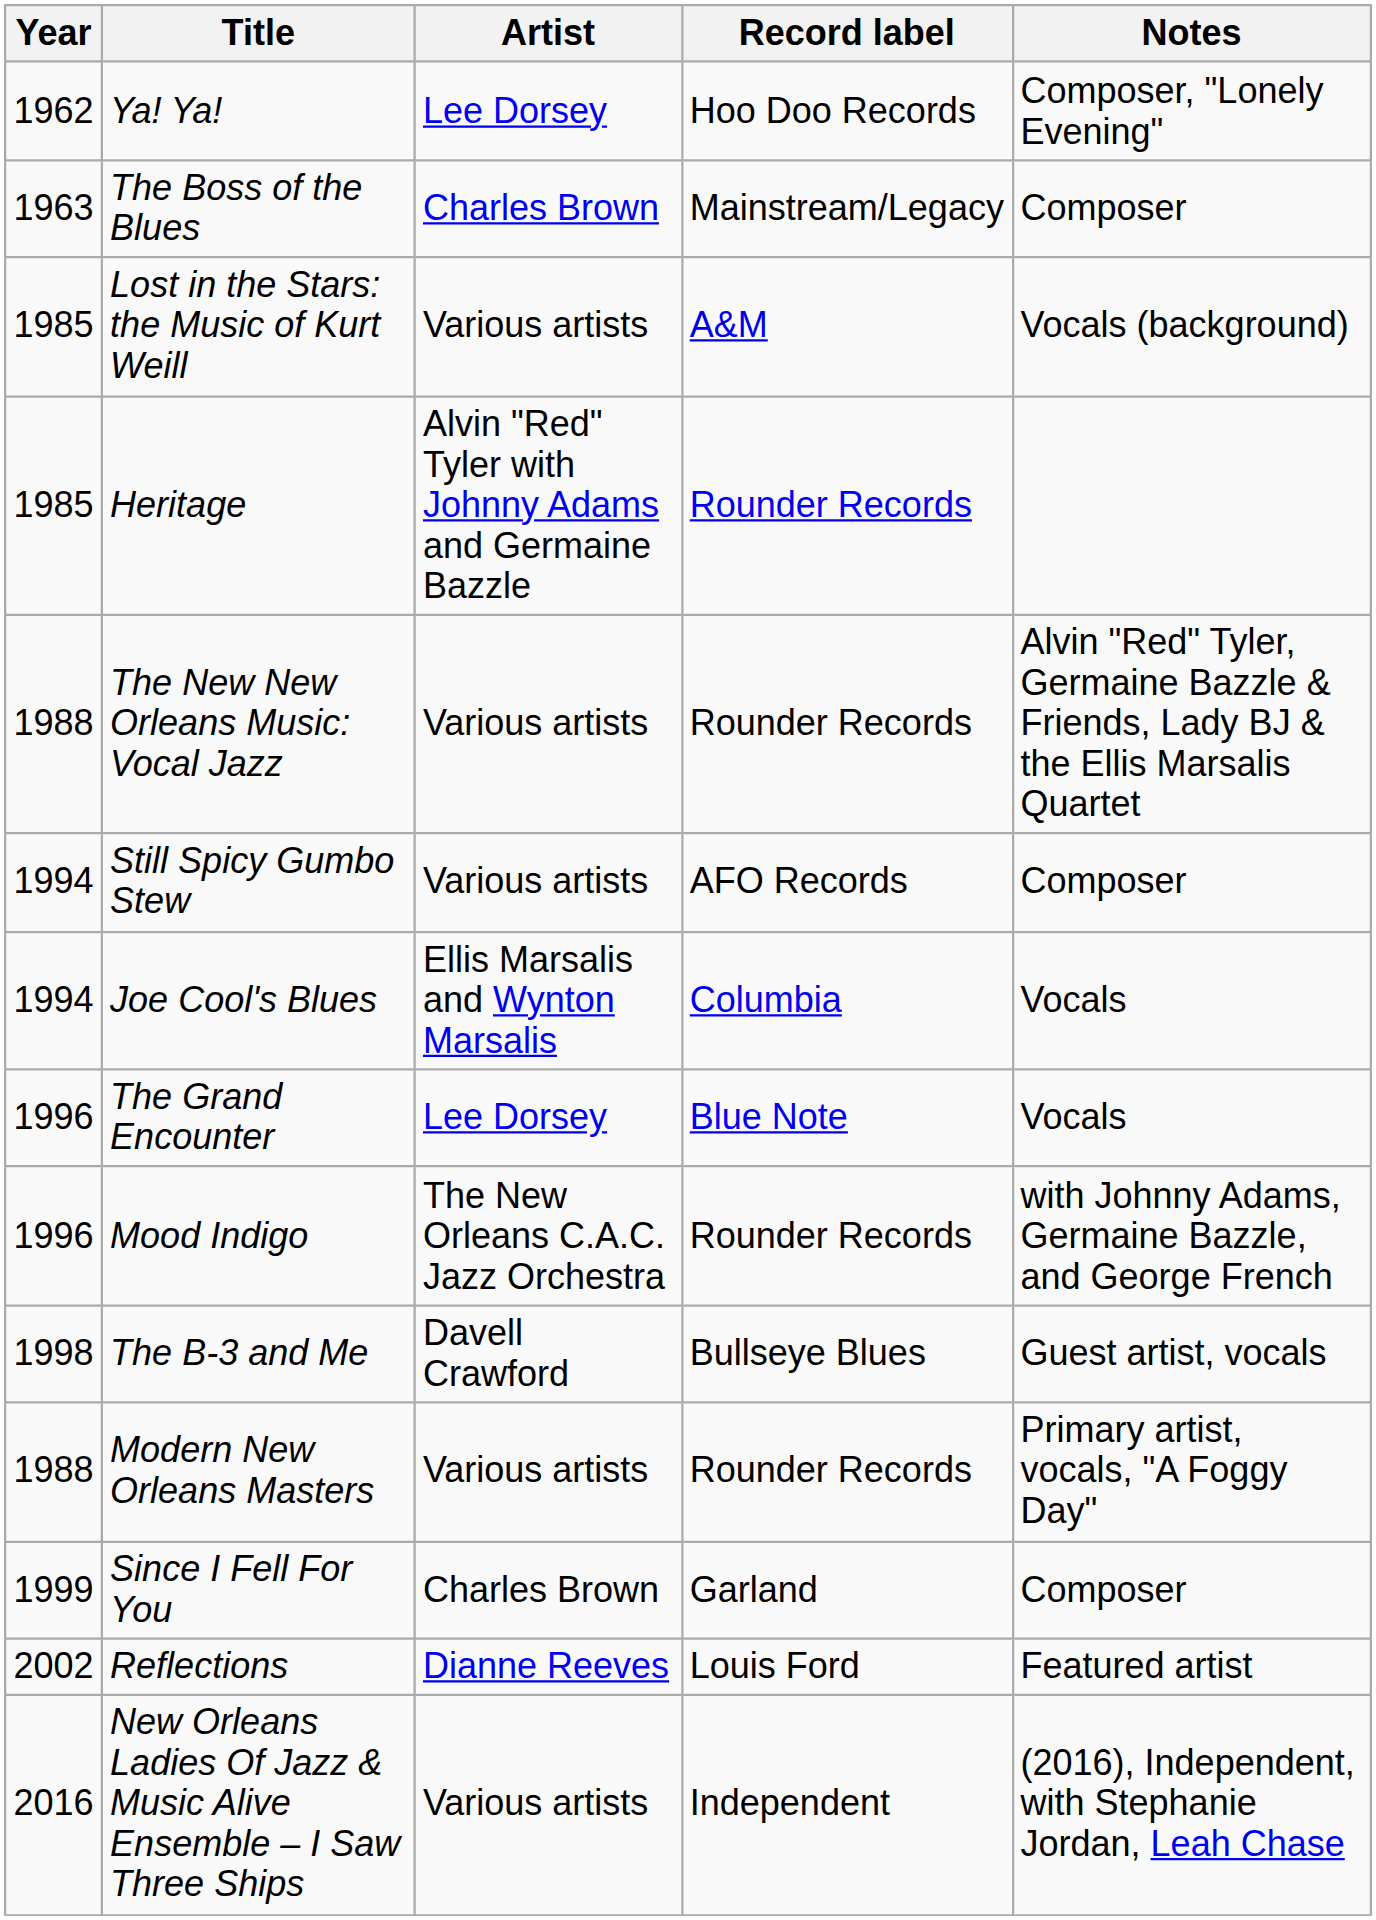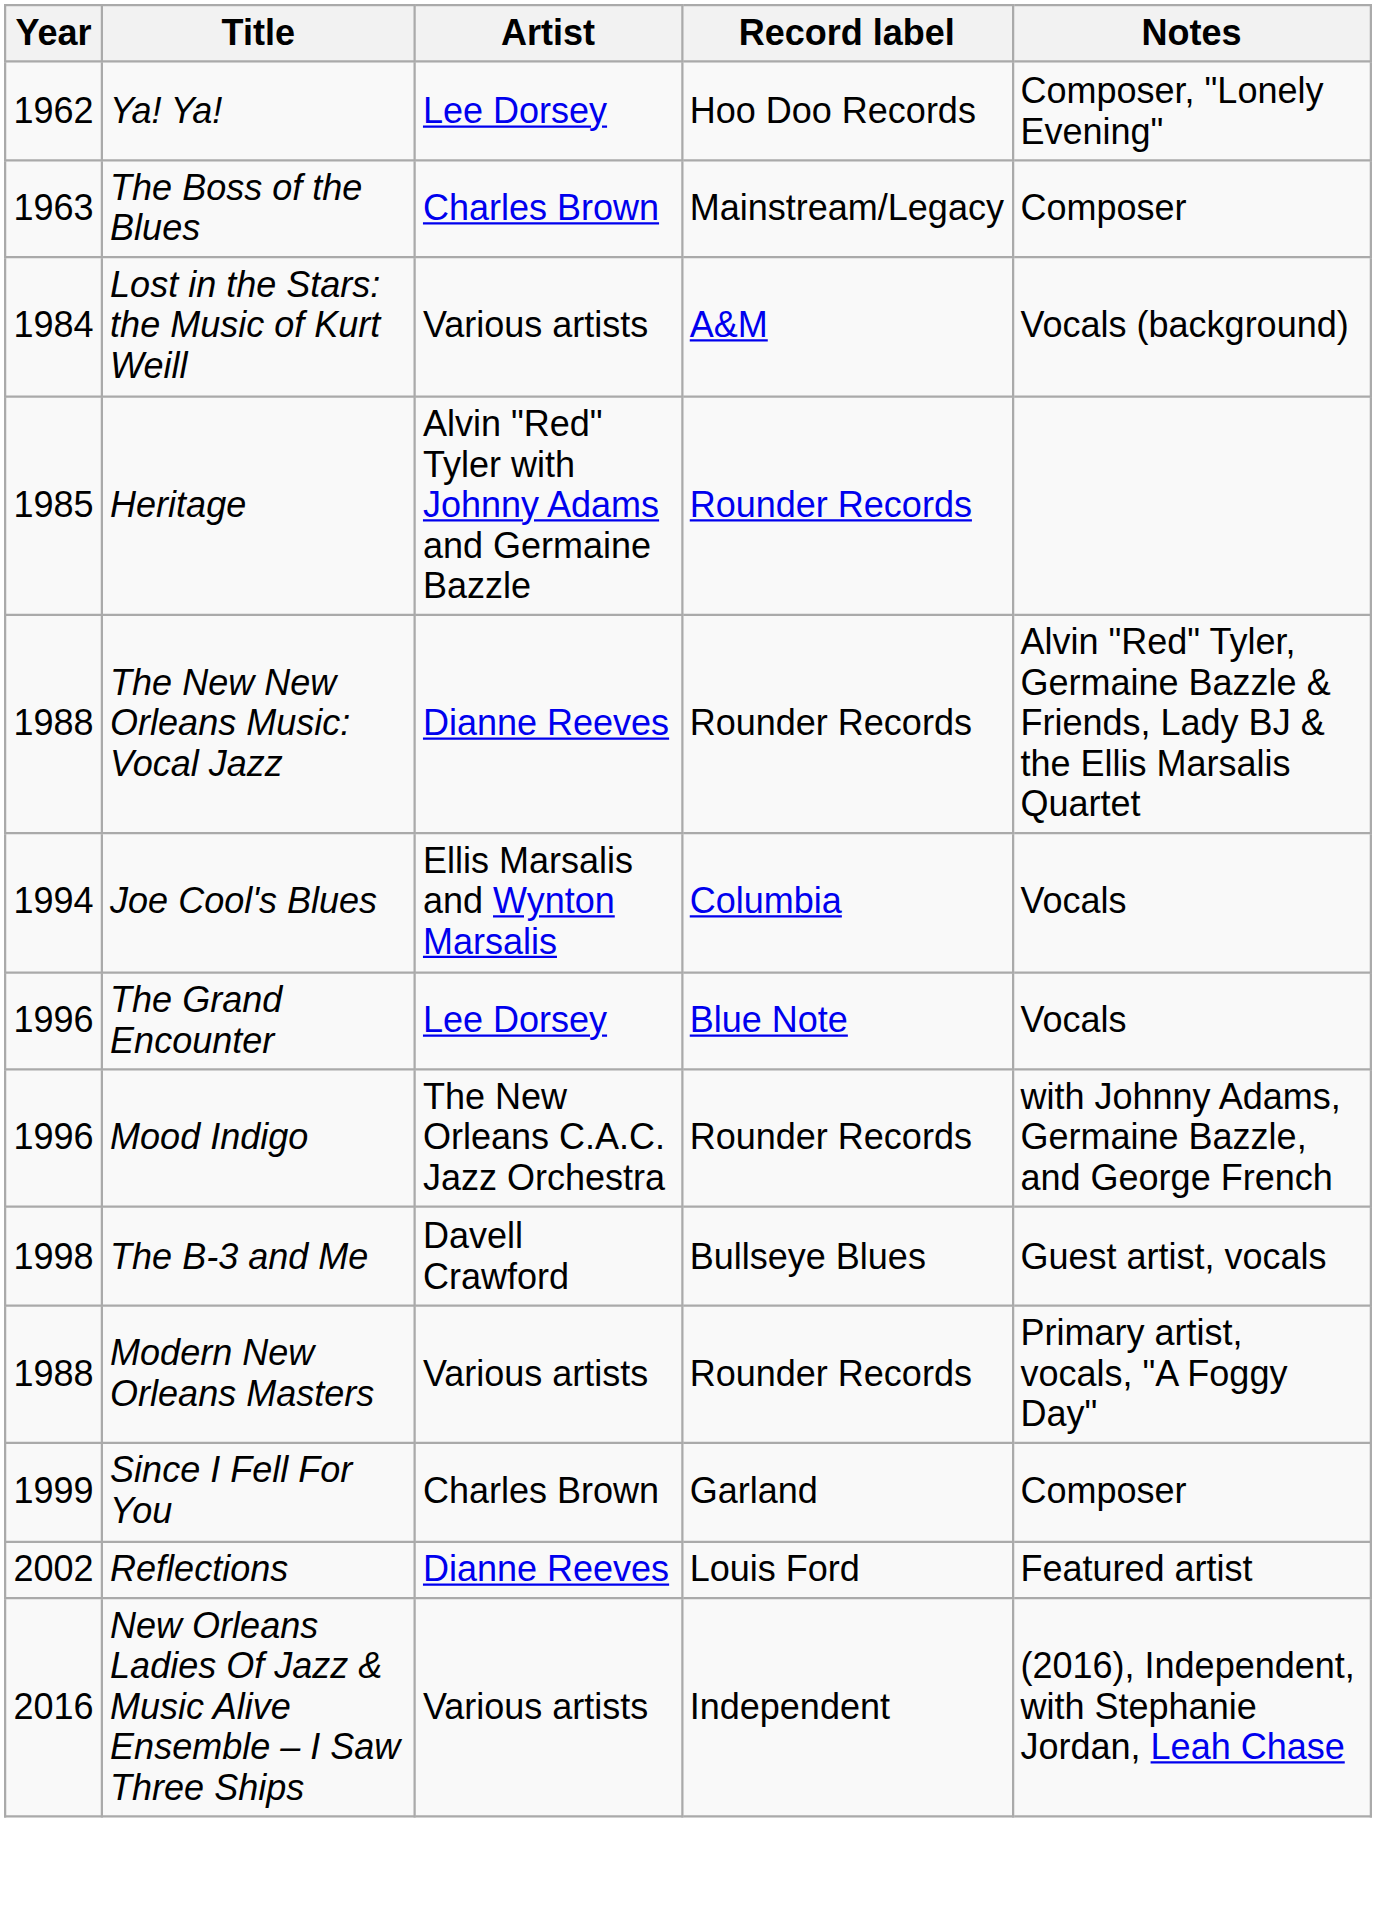 <table class="wikitable">
 <tr>
 <th>Year</th>
 <th>Title</th>
 <th>Artist</th>
 <th>Record label</th>
 <th>Notes</th>
 </tr>
 <tr>
 <td>1962</td>
 <td><em>Ya! Ya!</em></td>
 <td><a href='#'>Lee Dorsey</a></td>
 <td>Hoo Doo Records</td>
 <td>Composer, "Lonely Evening"</td>
 </tr>
 <tr>
 <td>1963</td>
 <td><em>The Boss of the Blues</em></td>
 <td><a href='#'>Charles Brown</a></td>
 <td>Mainstream/Legacy</td>
 <td>Composer</td>
 </tr>
 <tr>
-<td>1985</td>
+<td>1984</td>
 <td><em>Lost in the Stars: the Music of Kurt Weill</em></td>
 <td>Various artists</td>
 <td><a href='#'>A&M</a></td>
 <td>Vocals (background)</td>
 </tr>
 <tr>
 <td>1985</td>
 <td><em>Heritage</em></td>
 <td>Alvin "Red" Tyler with <a href='#'>Johnny Adams</a> and Germaine Bazzle</td>
 <td><a href='#'>Rounder Records</a></td>
 <td></td>
 </tr>
 <tr>
 <td>1988</td>
 <td><em>The New New Orleans Music: Vocal Jazz</em></td>
-<td>Various artists</td>
+<td><a href='#'>Dianne Reeves</a></td>
 <td>Rounder Records</td>
 <td>Alvin "Red" Tyler, Germaine Bazzle & Friends, Lady BJ & the Ellis Marsalis Quartet</td>
-</tr>
-<tr>
-<td>1994</td>
-<td><em>Still Spicy Gumbo Stew</em></td>
-<td>Various artists</td>
-<td>AFO Records</td>
-<td>Composer</td>
 </tr>
 <tr>
 <td>1994</td>
 <td><em>Joe Cool's Blues</em></td>
 <td>Ellis Marsalis and <a href='#'>Wynton Marsalis</a></td>
 <td><a href='#'>Columbia</a></td>
 <td>Vocals</td>
 </tr>
 <tr>
 <td>1996</td>
 <td><em>The Grand Encounter</em></td>
 <td><a href='#'>Lee Dorsey</a></td>
 <td><a href='#'>Blue Note</a></td>
 <td>Vocals</td>
 </tr>
 <tr>
 <td>1996</td>
 <td><em>Mood Indigo</em></td>
 <td>The New Orleans C.A.C. Jazz Orchestra</td>
 <td>Rounder Records</td>
 <td>with Johnny Adams, Germaine Bazzle, and George French</td>
 </tr>
 <tr>
 <td>1998</td>
 <td><em>The B-3 and Me</em></td>
 <td>Davell Crawford</td>
 <td>Bullseye Blues</td>
 <td>Guest artist, vocals</td>
 </tr>
 <tr>
 <td>1988</td>
 <td><em>Modern New Orleans Masters</em></td>
 <td>Various artists</td>
 <td>Rounder Records</td>
 <td>Primary artist, vocals, "A Foggy Day"</td>
 </tr>
 <tr>
 <td>1999</td>
 <td><em>Since I Fell For You</em></td>
 <td>Charles Brown</td>
 <td>Garland</td>
 <td>Composer</td>
 </tr>
 <tr>
 <td>2002</td>
 <td><em>Reflections</em></td>
 <td><a href='#'>Dianne Reeves</a></td>
 <td>Louis Ford</td>
 <td>Featured artist</td>
 </tr>
 <tr>
 <td>2016</td>
 <td><em>New Orleans Ladies Of Jazz & Music Alive Ensemble – I Saw Three Ships</em></td>
 <td>Various artists</td>
 <td>Independent</td>
 <td>(2016), Independent, with Stephanie Jordan, <a href='#'>Leah Chase</a></td>
 </tr>
 </table>
